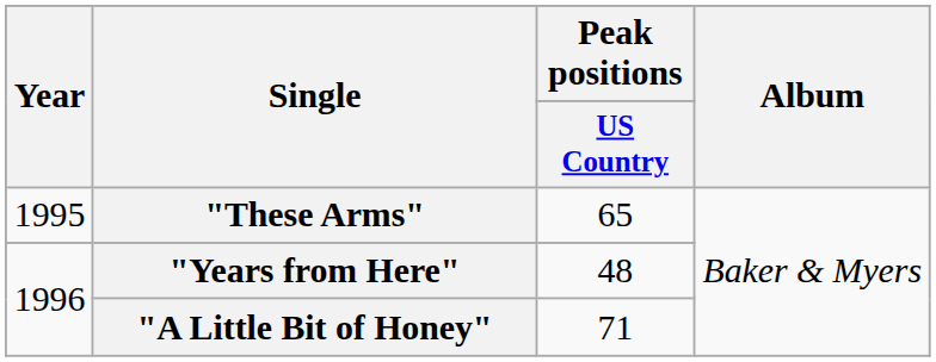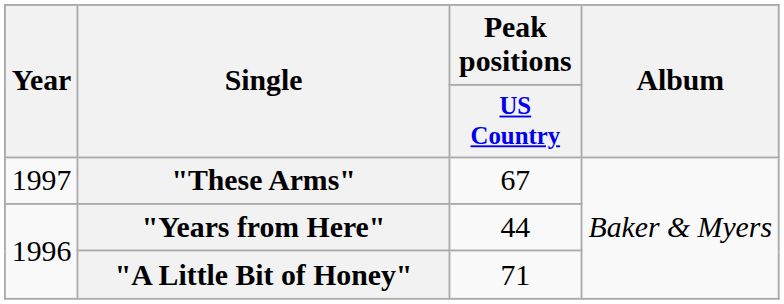 <table class="wikitable plainrowheaders" style="text-align:center;">
 <tr>
 <th rowspan="2">Year</th>
 <th rowspan="2" style="width:12em;">Single</th>
 <th colspan="1">Peak positions</th>
 <th rowspan="2">Album</th>
 </tr>
 <tr style="font-size:smaller;">
 <th width="65"><a href='#'>US Country</a></th>
 </tr>
 <tr>
-<td>1995</td>
+<td>1997</td>
 <th scope="row">"These Arms"</th>
-<td>65</td>
+<td>67</td>
 <td align="left" rowspan="3"><em>Baker & Myers</em></td>
 </tr>
 <tr>
 <td rowspan="2">1996</td>
 <th scope="row">"Years from Here"</th>
-<td>48</td>
+<td>44</td>
 </tr>
 <tr>
 <th scope="row">"A Little Bit of Honey"</th>
 <td>71</td>
 </tr>
 </table>
